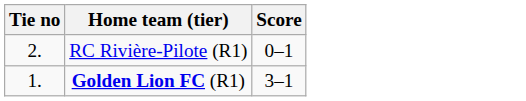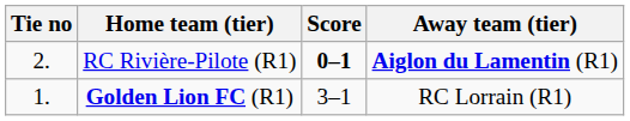 <table class="wikitable" style="text-align: center">
 <tr>
 <th>Tie no</th>
 <th>Home team (tier)</th>
 <th>Score</th>
+<th>Away team (tier)</th>
 </tr>
 <tr>
 <td>2.</td>
 <td> <a href='#'>RC Rivière-Pilote</a> (R1)</td>
-<td>0–1</td>
+<td><strong>0–1</strong></td>
+<td><strong><a href='#'>Aiglon du Lamentin</a></strong> (R1) </td>
 </tr>
 <tr>
 <td>1.</td>
 <td> <strong><a href='#'>Golden Lion FC</a></strong> (R1)</td>
 <td>3–1</td>
+<td>RC Lorrain (R1) </td>
 </tr>
 </table>
